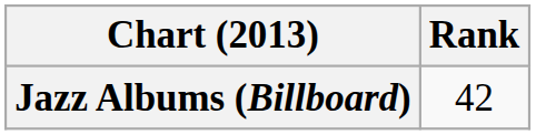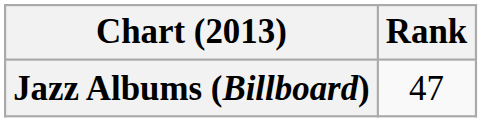 <table class="wikitable plainrowheaders">
 <tr>
 <th scope="col">Chart (2013)</th>
 <th scope="col">Rank</th>
 </tr>
 <tr>
 <th scope="row">Jazz Albums (<em>Billboard</em>)</th>
-<td align=center>42</td>
+<td align=center>47</td>
 </tr>
 </table>
